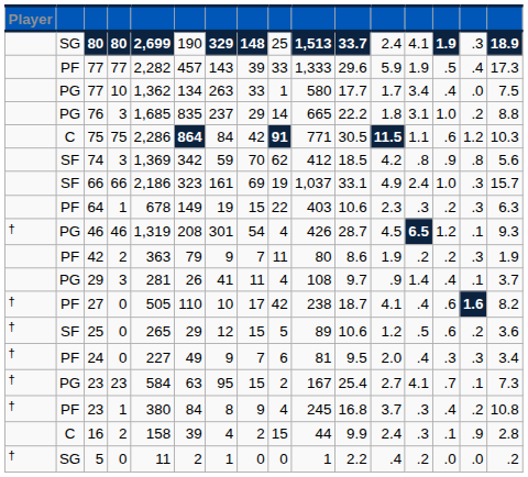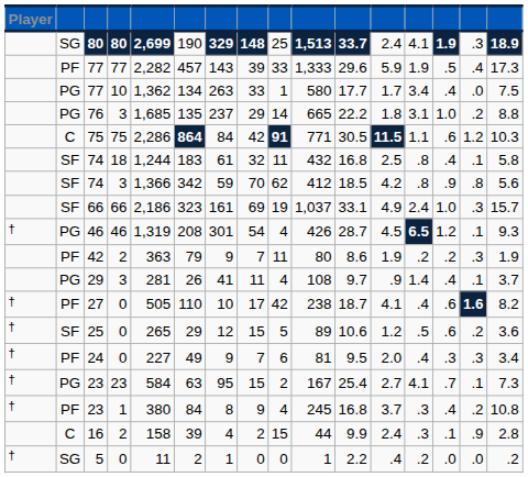 <table class="wikitable sortable" style="font-size: 95%; text-align:right;">
 <tr>
 <th style="background:#0057B7; color:#8D9093; border-top:#0C2340 3px solid; border-bottom:#0C2340 3px solid;">Player</th>
 <th style="background:#0057B7; color:#8D9093; border-top:#0C2340 3px solid; border-bottom:#0C2340 3px solid;"></th>
 <th style="background:#0057B7; color:#8D9093; border-top:#0C2340 3px solid; border-bottom:#0C2340 3px solid;"></th>
 <th style="background:#0057B7; color:#8D9093; border-top:#0C2340 3px solid; border-bottom:#0C2340 3px solid;"></th>
 <th style="background:#0057B7; color:#8D9093; border-top:#0C2340 3px solid; border-bottom:#0C2340 3px solid;"></th>
 <th style="background:#0057B7; color:#8D9093; border-top:#0C2340 3px solid; border-bottom:#0C2340 3px solid;"></th>
 <th style="background:#0057B7; color:#8D9093; border-top:#0C2340 3px solid; border-bottom:#0C2340 3px solid;"></th>
 <th style="background:#0057B7; color:#8D9093; border-top:#0C2340 3px solid; border-bottom:#0C2340 3px solid;"></th>
 <th style="background:#0057B7; color:#8D9093; border-top:#0C2340 3px solid; border-bottom:#0C2340 3px solid;"></th>
 <th style="background:#0057B7; color:#8D9093; border-top:#0C2340 3px solid; border-bottom:#0C2340 3px solid;"></th>
 <th style="background:#0057B7; color:#8D9093; border-top:#0C2340 3px solid; border-bottom:#0C2340 3px solid;"></th>
 <th style="background:#0057B7; color:#8D9093; border-top:#0C2340 3px solid; border-bottom:#0C2340 3px solid;"></th>
 <th style="background:#0057B7; color:#8D9093; border-top:#0C2340 3px solid; border-bottom:#0C2340 3px solid;"></th>
 <th style="background:#0057B7; color:#8D9093; border-top:#0C2340 3px solid; border-bottom:#0C2340 3px solid;"></th>
 <th style="background:#0057B7; color:#8D9093; border-top:#0C2340 3px solid; border-bottom:#0C2340 3px solid;"></th>
 <th style="background:#0057B7; color:#8D9093; border-top:#0C2340 3px solid; border-bottom:#0C2340 3px solid;"></th>
 </tr>
 <tr>
 <td style="text-align:left;"></td>
 <td style="text-align:center;">SG</td>
 <td style="background:#0C2340; color:#FFFFFF;"><strong>80</strong></td>
 <td style="background:#0C2340; color:#FFFFFF;"><strong>80</strong></td>
 <td style="background:#0C2340; color:#FFFFFF;"><strong>2,699</strong></td>
 <td>190</td>
 <td style="background:#0C2340; color:#FFFFFF;"><strong>329</strong></td>
 <td style="background:#0C2340; color:#FFFFFF;"><strong>148</strong></td>
 <td>25</td>
 <td style="background:#0C2340; color:#FFFFFF;"><strong>1,513</strong></td>
 <td style="background:#0C2340; color:#FFFFFF;"><strong>33.7</strong></td>
 <td>2.4</td>
 <td>4.1</td>
 <td style="background:#0C2340; color:#FFFFFF;"><strong>1.9</strong></td>
 <td>.3</td>
 <td style="background:#0C2340; color:#FFFFFF;"><strong>18.9</strong></td>
 </tr>
 <tr>
 <td style="text-align:left;"></td>
 <td style="text-align:center;">PF</td>
 <td>77</td>
 <td>77</td>
 <td>2,282</td>
 <td>457</td>
 <td>143</td>
 <td>39</td>
 <td>33</td>
 <td>1,333</td>
 <td>29.6</td>
 <td>5.9</td>
 <td>1.9</td>
 <td>.5</td>
 <td>.4</td>
 <td>17.3</td>
 </tr>
 <tr>
 <td style="text-align:left;"></td>
 <td style="text-align:center;">PG</td>
 <td>77</td>
 <td>10</td>
 <td>1,362</td>
 <td>134</td>
 <td>263</td>
 <td>33</td>
 <td>1</td>
 <td>580</td>
 <td>17.7</td>
 <td>1.7</td>
 <td>3.4</td>
 <td>.4</td>
 <td>.0</td>
 <td>7.5</td>
 </tr>
 <tr>
 <td style="text-align:left;"></td>
 <td style="text-align:center;">PG</td>
 <td>76</td>
 <td>3</td>
 <td>1,685</td>
-<td>835</td>
+<td>135</td>
 <td>237</td>
 <td>29</td>
 <td>14</td>
 <td>665</td>
 <td>22.2</td>
 <td>1.8</td>
 <td>3.1</td>
 <td>1.0</td>
 <td>.2</td>
 <td>8.8</td>
 </tr>
 <tr>
 <td style="text-align:left;"></td>
 <td style="text-align:center;">C</td>
 <td>75</td>
 <td>75</td>
 <td>2,286</td>
 <td style="background:#0C2340; color:#FFFFFF;"><strong>864</strong></td>
 <td>84</td>
 <td>42</td>
 <td style="background:#0C2340; color:#FFFFFF;"><strong>91</strong></td>
 <td>771</td>
 <td>30.5</td>
 <td style="background:#0C2340; color:#FFFFFF;"><strong>11.5</strong></td>
 <td>1.1</td>
 <td>.6</td>
 <td>1.2</td>
 <td>10.3</td>
 </tr>
 <tr>
 <td style="text-align:left;"></td>
 <td style="text-align:center;">SF</td>
 <td>74</td>
+<td>18</td>
+<td>1,244</td>
+<td>183</td>
+<td>61</td>
+<td>32</td>
+<td>11</td>
+<td>432</td>
+<td>16.8</td>
+<td>2.5</td>
+<td>.8</td>
+<td>.4</td>
+<td>.1</td>
+<td>5.8</td>
+</tr>
+<tr>
+<td style="text-align:left;"></td>
+<td style="text-align:center;">SF</td>
+<td>74</td>
 <td>3</td>
-<td>1,369</td>
+<td>1,366</td>
 <td>342</td>
 <td>59</td>
 <td>70</td>
 <td>62</td>
 <td>412</td>
 <td>18.5</td>
 <td>4.2</td>
 <td>.8</td>
 <td>.9</td>
 <td>.8</td>
 <td>5.6</td>
 </tr>
 <tr>
 <td style="text-align:left;"></td>
 <td style="text-align:center;">SF</td>
 <td>66</td>
 <td>66</td>
 <td>2,186</td>
 <td>323</td>
 <td>161</td>
 <td>69</td>
 <td>19</td>
 <td>1,037</td>
 <td>33.1</td>
 <td>4.9</td>
 <td>2.4</td>
 <td>1.0</td>
 <td>.3</td>
 <td>15.7</td>
-</tr>
-<tr>
-<td style="text-align:left;"></td>
-<td style="text-align:center;">PF</td>
-<td>64</td>
-<td>1</td>
-<td>678</td>
-<td>149</td>
-<td>19</td>
-<td>15</td>
-<td>22</td>
-<td>403</td>
-<td>10.6</td>
-<td>2.3</td>
-<td>.3</td>
-<td>.2</td>
-<td>.3</td>
-<td>6.3</td>
 </tr>
 <tr>
 <td style="text-align:left;"><sup>†</sup></td>
 <td style="text-align:center;">PG</td>
 <td>46</td>
 <td>46</td>
 <td>1,319</td>
 <td>208</td>
 <td>301</td>
 <td>54</td>
 <td>4</td>
 <td>426</td>
 <td>28.7</td>
 <td>4.5</td>
 <td style="background:#0C2340; color:#FFFFFF;"><strong>6.5</strong></td>
 <td>1.2</td>
 <td>.1</td>
 <td>9.3</td>
 </tr>
 <tr>
 <td style="text-align:left;"></td>
 <td style="text-align:center;">PF</td>
 <td>42</td>
 <td>2</td>
 <td>363</td>
 <td>79</td>
 <td>9</td>
 <td>7</td>
 <td>11</td>
 <td>80</td>
 <td>8.6</td>
 <td>1.9</td>
 <td>.2</td>
 <td>.2</td>
 <td>.3</td>
 <td>1.9</td>
 </tr>
 <tr>
 <td style="text-align:left;"></td>
 <td style="text-align:center;">PG</td>
 <td>29</td>
 <td>3</td>
 <td>281</td>
 <td>26</td>
 <td>41</td>
 <td>11</td>
 <td>4</td>
 <td>108</td>
 <td>9.7</td>
 <td>.9</td>
 <td>1.4</td>
 <td>.4</td>
 <td>.1</td>
 <td>3.7</td>
 </tr>
 <tr>
 <td style="text-align:left;"><sup>†</sup></td>
 <td style="text-align:center;">PF</td>
 <td>27</td>
 <td>0</td>
 <td>505</td>
 <td>110</td>
 <td>10</td>
 <td>17</td>
 <td>42</td>
 <td>238</td>
 <td>18.7</td>
 <td>4.1</td>
 <td>.4</td>
 <td>.6</td>
 <td style="background:#0C2340; color:#FFFFFF;"><strong>1.6</strong></td>
 <td>8.2</td>
 </tr>
 <tr>
 <td style="text-align:left;"><sup>†</sup></td>
 <td style="text-align:center;">SF</td>
 <td>25</td>
 <td>0</td>
 <td>265</td>
 <td>29</td>
 <td>12</td>
 <td>15</td>
 <td>5</td>
 <td>89</td>
 <td>10.6</td>
 <td>1.2</td>
 <td>.5</td>
 <td>.6</td>
 <td>.2</td>
 <td>3.6</td>
 </tr>
 <tr>
 <td style="text-align:left;"><sup>†</sup></td>
 <td style="text-align:center;">PF</td>
 <td>24</td>
 <td>0</td>
 <td>227</td>
 <td>49</td>
 <td>9</td>
 <td>7</td>
 <td>6</td>
 <td>81</td>
 <td>9.5</td>
 <td>2.0</td>
 <td>.4</td>
 <td>.3</td>
 <td>.3</td>
 <td>3.4</td>
 </tr>
 <tr>
 <td style="text-align:left;"><sup>†</sup></td>
 <td style="text-align:center;">PG</td>
 <td>23</td>
 <td>23</td>
 <td>584</td>
 <td>63</td>
 <td>95</td>
 <td>15</td>
 <td>2</td>
 <td>167</td>
 <td>25.4</td>
 <td>2.7</td>
 <td>4.1</td>
 <td>.7</td>
 <td>.1</td>
 <td>7.3</td>
 </tr>
 <tr>
 <td style="text-align:left;"><sup>†</sup></td>
 <td style="text-align:center;">PF</td>
 <td>23</td>
 <td>1</td>
 <td>380</td>
 <td>84</td>
 <td>8</td>
 <td>9</td>
 <td>4</td>
 <td>245</td>
 <td>16.8</td>
 <td>3.7</td>
 <td>.3</td>
 <td>.4</td>
 <td>.2</td>
 <td>10.8</td>
 </tr>
 <tr>
 <td style="text-align:left;"></td>
 <td style="text-align:center;">C</td>
 <td>16</td>
 <td>2</td>
 <td>158</td>
 <td>39</td>
 <td>4</td>
 <td>2</td>
 <td>15</td>
 <td>44</td>
 <td>9.9</td>
 <td>2.4</td>
 <td>.3</td>
 <td>.1</td>
 <td>.9</td>
 <td>2.8</td>
 </tr>
 <tr>
 <td style="text-align:left;"><sup>†</sup></td>
 <td style="text-align:center;">SG</td>
 <td>5</td>
 <td>0</td>
 <td>11</td>
 <td>2</td>
 <td>1</td>
 <td>0</td>
 <td>0</td>
 <td>1</td>
 <td>2.2</td>
 <td>.4</td>
 <td>.2</td>
 <td>.0</td>
 <td>.0</td>
 <td>.2</td>
 </tr>
 </table>
